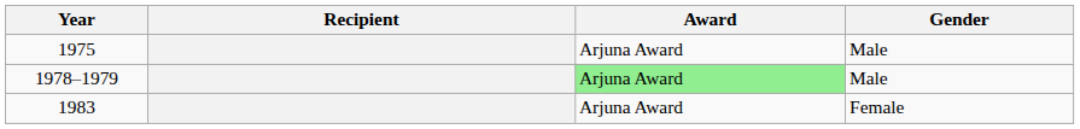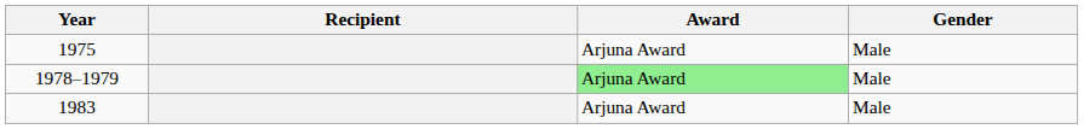 <table class="wikitable plainrowheaders sortable" style="width:73%">
 <tr>
 <th scope="col" style="width:10%">Year</th>
 <th scope="col" style="width:30%">Recipient</th>
 <th scope="col" style="width:19%">Award</th>
 <th scope="col" style="width:16%">Gender</th>
 </tr>
 <tr>
 <td style="text-align:center;">1975</td>
 <th scope="row"></th>
 <td>Arjuna Award</td>
 <td>Male</td>
 </tr>
 <tr>
 <td style="text-align:center;">1978–1979</td>
 <th scope="row"></th>
 <td style="background: lightgreen;">Arjuna Award</td>
 <td>Male</td>
 </tr>
 <tr>
 <td style="text-align:center;">1983</td>
 <th scope="row"></th>
 <td>Arjuna Award</td>
-<td>Female</td>
+<td>Male</td>
 </tr>
 </table>
